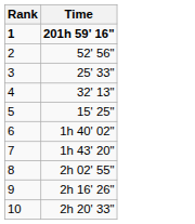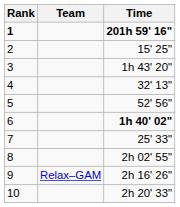 <table class="wikitable">
 <tr>
 <th>Rank</th>
+<th>Team</th>
 <th>Time</th>
 </tr>
 <tr>
 <td><strong>1</strong></td>
+<td> <strong></strong></td>
 <td align="right"><strong>201h 59' 16"</strong></td>
 </tr>
 <tr>
 <td>2</td>
-<td align="right">52' 56"</td>
+<td> </td>
+<td align="right">15' 25"</td>
 </tr>
 <tr>
 <td>3</td>
-<td align="right">25' 33"</td>
+<td> </td>
+<td align="right">1h 43' 20"</td>
 </tr>
 <tr>
 <td>4</td>
+<td> </td>
 <td align="right">32' 13"</td>
 </tr>
 <tr>
 <td>5</td>
-<td align="right">15' 25"</td>
+<td> </td>
+<td align="right">52' 56"</td>
 </tr>
 <tr>
 <td>6</td>
-<td align="right">1h 40' 02"</td>
+<td> </td>
+<td align="right"><strong>1h 40' 02"</strong></td>
 </tr>
 <tr>
 <td>7</td>
-<td align="right">1h 43' 20"</td>
+<td> </td>
+<td align="right">25' 33"</td>
 </tr>
 <tr>
 <td>8</td>
+<td> </td>
 <td align="right">2h 02' 55"</td>
 </tr>
 <tr>
 <td>9</td>
+<td> <a href='#'>Relax–GAM</a></td>
 <td align="right">2h 16' 26"</td>
 </tr>
 <tr>
 <td>10</td>
+<td> </td>
 <td align="right">2h 20' 33"</td>
 </tr>
 </table>
